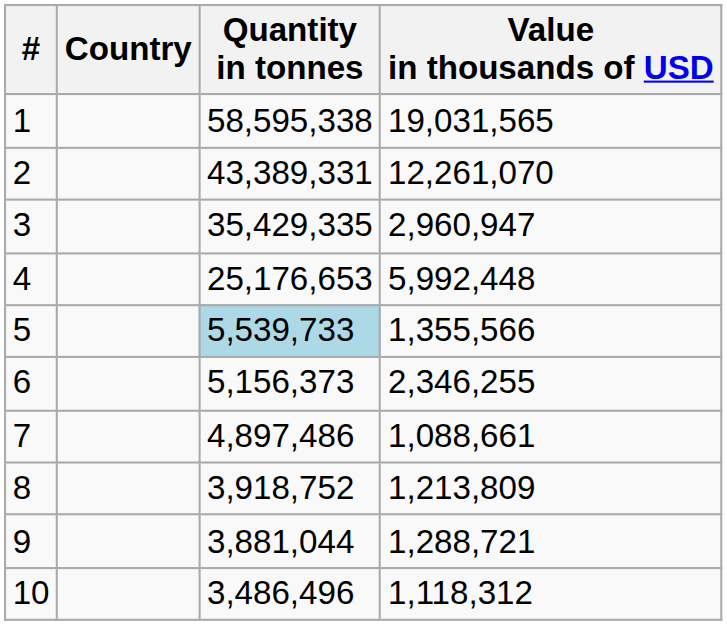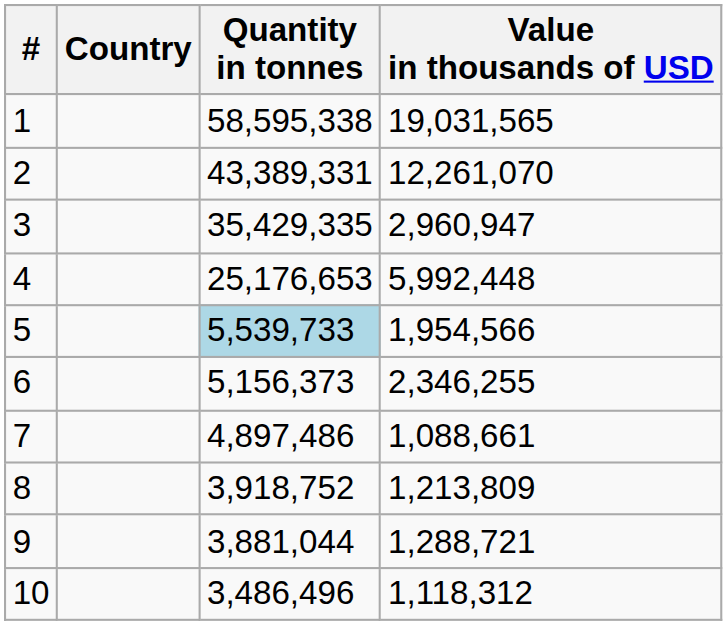 <table class="wikitable sortable plainrowheads" ;">
 <tr>
 <th scope="col">#</th>
 <th scope="col">Country</th>
 <th scope="col">Quantity<br>in tonnes</th>
 <th scope="col">Value<br>in thousands of  <a href='#'>USD</a></th>
 </tr>
 <tr>
 <td>1</td>
 <td></td>
 <td>58,595,338</td>
 <td>19,031,565</td>
 </tr>
 <tr>
 <td>2</td>
 <td></td>
 <td>43,389,331</td>
 <td>12,261,070</td>
 </tr>
 <tr>
 <td>3</td>
 <td></td>
 <td>35,429,335</td>
 <td>2,960,947</td>
 </tr>
 <tr>
 <td>4</td>
 <td></td>
 <td>25,176,653</td>
 <td>5,992,448</td>
 </tr>
 <tr>
 <td>5</td>
 <td></td>
 <td style="background: lightblue;">5,539,733</td>
-<td>1,355,566</td>
+<td>1,954,566</td>
 </tr>
 <tr>
 <td>6</td>
 <td></td>
 <td>5,156,373</td>
 <td>2,346,255</td>
 </tr>
 <tr>
 <td>7</td>
 <td></td>
 <td>4,897,486</td>
 <td>1,088,661</td>
 </tr>
 <tr>
 <td>8</td>
 <td></td>
 <td>3,918,752</td>
 <td>1,213,809</td>
 </tr>
 <tr>
 <td>9</td>
 <td></td>
 <td>3,881,044</td>
 <td>1,288,721</td>
 </tr>
 <tr>
 <td>10</td>
 <td></td>
 <td>3,486,496</td>
 <td>1,118,312</td>
 </tr>
 </table>
